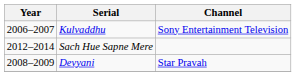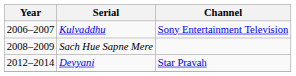 <table class= "wikitable sortable">
 <tr>
 <th>Year</th>
 <th>Serial</th>
 <th>Channel</th>
 </tr>
 <tr>
 <td>2006–2007</td>
 <td><em><a href='#'>Kulvaddhu</a></em></td>
 <td><a href='#'>Sony Entertainment Television</a></td>
 </tr>
 <tr>
-<td>2012–2014</td>
+<td>2008–2009</td>
 <td><em>Sach Hue Sapne Mere</em></td>
 <td></td>
 </tr>
 <tr>
-<td>2008–2009</td>
+<td>2012–2014</td>
 <td><em><a href='#'> Devyani</a></em></td>
 <td><a href='#'>Star Pravah</a></td>
 </tr>
 <tr>
 </tr>
 </table>
